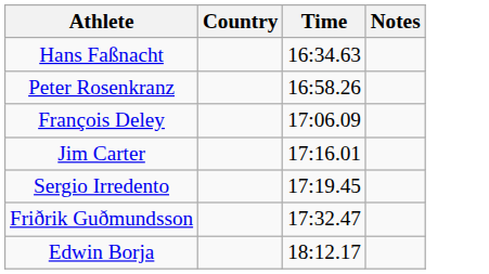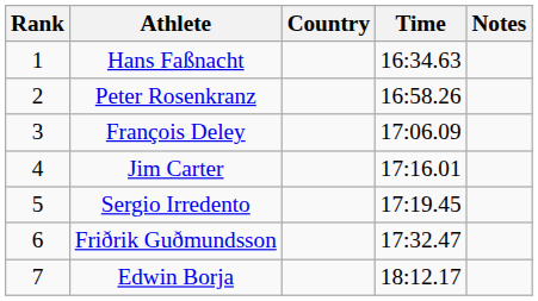 <table class="wikitable sortable" style="text-align:center">
 <tr>
+<th>Rank</th>
 <th>Athlete</th>
 <th>Country</th>
 <th>Time</th>
 <th>Notes</th>
 </tr>
 <tr>
+<td>1</td>
 <td><a href='#'>Hans Faßnacht</a></td>
 <td align=left></td>
 <td>16:34.63</td>
 <td></td>
 </tr>
 <tr>
+<td>2</td>
 <td><a href='#'>Peter Rosenkranz</a></td>
 <td align=left></td>
 <td>16:58.26</td>
 <td></td>
 </tr>
 <tr>
+<td>3</td>
 <td><a href='#'>François Deley</a></td>
 <td align=left></td>
 <td>17:06.09</td>
 <td></td>
 </tr>
 <tr>
+<td>4</td>
 <td><a href='#'>Jim Carter</a></td>
 <td align=left></td>
 <td>17:16.01</td>
 <td></td>
 </tr>
 <tr>
+<td>5</td>
 <td><a href='#'>Sergio Irredento</a></td>
 <td align=left></td>
 <td>17:19.45</td>
 <td></td>
 </tr>
 <tr>
+<td>6</td>
 <td><a href='#'>Friðrik Guðmundsson</a></td>
 <td align=left></td>
 <td>17:32.47</td>
 <td></td>
 </tr>
 <tr>
+<td>7</td>
 <td><a href='#'>Edwin Borja</a></td>
 <td align=left></td>
 <td>18:12.17</td>
 <td></td>
 </tr>
 </table>
